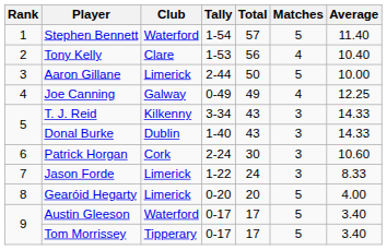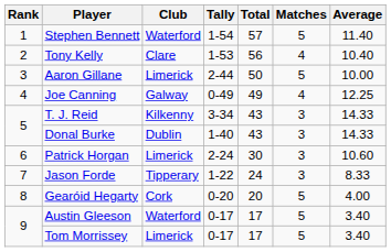 <table class="wikitable sortable">
 <tr>
 <th>Rank</th>
 <th>Player</th>
 <th>Club</th>
 <th>Tally</th>
 <th>Total</th>
 <th>Matches</th>
 <th>Average</th>
 </tr>
 <tr>
 <td rowspan="1" style="text-align:center;">1</td>
 <td><a href='#'>Stephen Bennett</a></td>
 <td><a href='#'>Waterford</a></td>
 <td align=center>1-54</td>
 <td align=center>57</td>
 <td align=center>5</td>
 <td align=center>11.40</td>
 </tr>
 <tr>
 <td rowspan="1" style="text-align:center;">2</td>
 <td><a href='#'>Tony Kelly</a></td>
 <td><a href='#'>Clare</a></td>
 <td align=center>1-53</td>
 <td align=center>56</td>
 <td align=center>4</td>
 <td align=center>10.40</td>
 </tr>
 <tr>
 <td rowspan="1" style="text-align:center;">3</td>
 <td><a href='#'>Aaron Gillane</a></td>
 <td><a href='#'>Limerick</a></td>
 <td align=center>2-44</td>
 <td align=center>50</td>
 <td align=center>5</td>
 <td align=center>10.00</td>
 </tr>
 <tr>
 <td rowspan="1" style="text-align:center;">4</td>
 <td><a href='#'>Joe Canning</a></td>
 <td><a href='#'>Galway</a></td>
 <td align=center>0-49</td>
 <td align=center>49</td>
 <td align=center>4</td>
 <td align=center>12.25</td>
 </tr>
 <tr>
 <td rowspan="2" style="text-align:center;">5</td>
 <td><a href='#'>T. J. Reid</a></td>
 <td><a href='#'>Kilkenny</a></td>
 <td align=center>3-34</td>
 <td align=center>43</td>
 <td align=center>3</td>
 <td align=center>14.33</td>
 </tr>
 <tr>
 <td><a href='#'>Donal Burke</a></td>
 <td><a href='#'>Dublin</a></td>
 <td align=center>1-40</td>
 <td align=center>43</td>
 <td align=center>3</td>
 <td align=center>14.33</td>
 </tr>
 <tr>
 <td rowspan="1" style="text-align:center;">6</td>
 <td><a href='#'>Patrick Horgan</a></td>
-<td><a href='#'>Cork</a></td>
+<td><a href='#'>Limerick</a></td>
 <td align=center>2-24</td>
 <td align=center>30</td>
 <td align=center>3</td>
 <td align=center>10.60</td>
 </tr>
 <tr>
 <td rowspan="1" style="text-align:center;">7</td>
 <td><a href='#'>Jason Forde</a></td>
-<td><a href='#'>Limerick</a></td>
+<td><a href='#'>Tipperary</a></td>
 <td align=center>1-22</td>
 <td align=center>24</td>
 <td align=center>3</td>
 <td align=center>8.33</td>
 </tr>
 <tr>
 <td rowspan="1" style="text-align:center;">8</td>
 <td><a href='#'>Gearóid Hegarty</a></td>
-<td><a href='#'>Limerick</a></td>
+<td><a href='#'>Cork</a></td>
 <td align=center>0-20</td>
 <td align=center>20</td>
 <td align=center>5</td>
 <td align=center>4.00</td>
 </tr>
 <tr>
 <td rowspan="2" style="text-align:center;">9</td>
 <td><a href='#'>Austin Gleeson</a></td>
 <td><a href='#'>Waterford</a></td>
 <td align=center>0-17</td>
 <td align=center>17</td>
 <td align=center>5</td>
 <td align=center>3.40</td>
 </tr>
 <tr>
 <td><a href='#'>Tom Morrissey</a></td>
-<td><a href='#'>Tipperary</a></td>
+<td><a href='#'>Limerick</a></td>
 <td align=center>0-17</td>
 <td align=center>17</td>
 <td align=center>5</td>
 <td align=center>3.40</td>
 </tr>
 </table>
